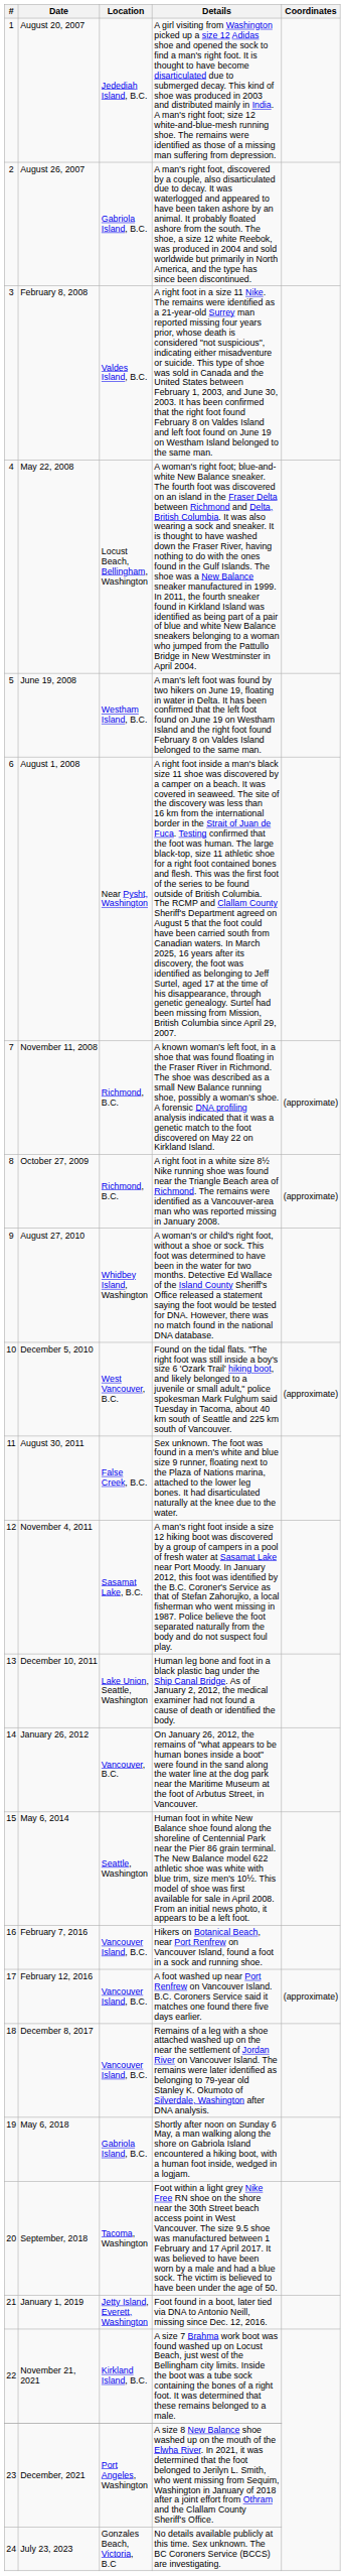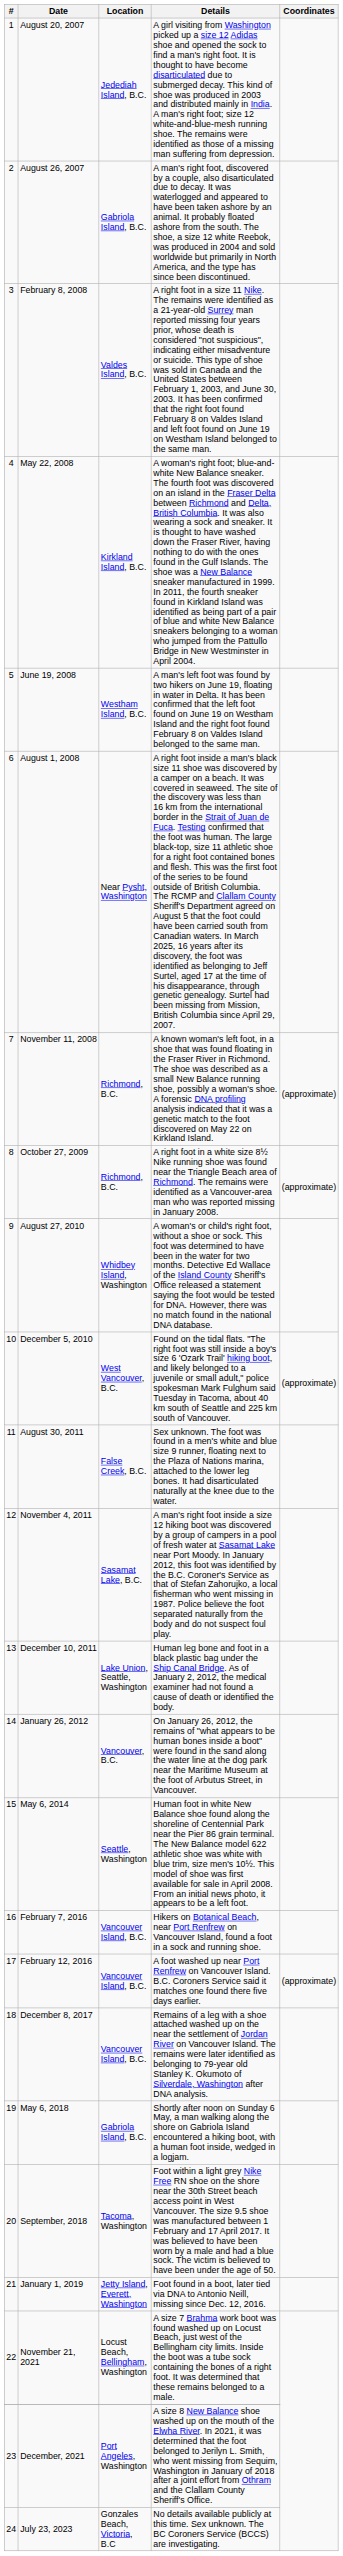 <table class="wikitable">
 <tr>
 <th>#</th>
 <th>Date</th>
 <th>Location</th>
 <th>Details</th>
 <th>Coordinates</th>
 </tr>
 <tr>
 <td align="center" valign="top">1</td>
 <td nowrap valign="top">August 20, 2007</td>
 <td><a href='#'>Jedediah Island</a>, B.C.</td>
 <td>A girl visiting from <a href='#'>Washington</a> picked up a <a href='#'>size 12</a> <a href='#'>Adidas</a> shoe and opened the sock to find a man's right foot. It is thought to have become <a href='#'>disarticulated</a> due to submerged decay. This kind of shoe was produced in 2003 and distributed mainly in <a href='#'>India</a>. A man's right foot; size 12 white-and-blue-mesh running shoe. The remains were identified as those of a missing man suffering from depression.</td>
 <td><br></td>
 </tr>
 <tr>
 <td align="center" valign="top">2</td>
 <td nowrap valign="top">August 26, 2007</td>
 <td><a href='#'>Gabriola Island</a>, B.C.</td>
 <td>A man's right foot, discovered by a couple, also disarticulated due to decay. It was waterlogged and appeared to have been taken ashore by an animal. It probably floated ashore from the south. The shoe, a size 12 white Reebok, was produced in 2004 and sold worldwide but primarily in North America, and the type has since been discontinued.</td>
 <td><br></td>
 </tr>
 <tr>
 <td align="center" valign="top">3</td>
 <td nowrap valign="top">February 8, 2008</td>
 <td><a href='#'>Valdes Island</a>, B.C.</td>
 <td>A right foot in a size 11 <a href='#'>Nike</a>. The remains were identified as a 21-year-old <a href='#'>Surrey</a> man reported missing four years prior, whose death is considered "not suspicious", indicating either misadventure or suicide. This type of shoe was sold in Canada and the United States between February 1, 2003, and June 30, 2003. It has been confirmed that the right foot found February 8 on Valdes Island and left foot found on June 19 on Westham Island belonged to the same man.</td>
 <td><br></td>
 </tr>
 <tr>
 <td align="center" valign="top">4</td>
 <td nowrap valign="top">May 22, 2008</td>
-<td>Locust Beach, <a href='#'>Bellingham</a>, Washington</td>
+<td><a href='#'>Kirkland Island</a>, B.C.</td>
 <td>A woman's right foot; blue-and-white New Balance sneaker. The fourth foot was discovered on an island in the <a href='#'>Fraser Delta</a> between <a href='#'>Richmond</a> and <a href='#'>Delta, British Columbia</a>. It was also wearing a sock and sneaker. It is thought to have washed down the Fraser River, having nothing to do with the ones found in the Gulf Islands. The shoe was a <a href='#'>New Balance</a> sneaker manufactured in 1999. In 2011, the fourth sneaker found in Kirkland Island was identified as being part of a pair of blue and white New Balance sneakers belonging to a woman who jumped from the Pattullo Bridge in New Westminster in April 2004.</td>
 <td><br></td>
 </tr>
 <tr>
 <td align="center" valign="top">5</td>
 <td nowrap valign="top">June 19, 2008</td>
 <td><a href='#'>Westham Island</a>, B.C.</td>
 <td>A man's left foot was found by two hikers on June 19, floating in water in Delta. It has been confirmed that the left foot found on June 19 on Westham Island and the right foot found February 8 on Valdes Island belonged to the same man.</td>
 <td><br></td>
 </tr>
 <tr>
 <td align="center" valign="top">6</td>
 <td nowrap valign="top">August 1, 2008</td>
 <td>Near <a href='#'>Pysht, Washington</a></td>
 <td>A right foot inside a man's black size 11 shoe was discovered by a camper on a beach. It was covered in seaweed. The site of the discovery was less than 16 km from the international border in the <a href='#'>Strait of Juan de Fuca</a>. <a href='#'>Testing</a> confirmed that the foot was human. The large black-top, size 11 athletic shoe for a right foot contained bones and flesh. This was the first foot of the series to be found outside of British Columbia. The RCMP and <a href='#'>Clallam County</a> Sheriff's Department agreed on August 5 that the foot could have been carried south from Canadian waters. In March 2025, 16 years after its discovery, the foot was identified as belonging to Jeff Surtel, aged 17  at the time of his disappearance, through genetic genealogy. Surtel had been missing from Mission, British Columbia since April 29, 2007.</td>
 <td><br></td>
 </tr>
 <tr>
 <td align="center" valign="top">7</td>
 <td nowrap valign="top">November 11, 2008</td>
 <td><a href='#'>Richmond</a>, B.C.</td>
 <td>A known woman's left foot, in a shoe that was found floating in the Fraser River in Richmond. The shoe was described as a small New Balance running shoe, possibly a woman's shoe. A forensic <a href='#'>DNA profiling</a> analysis indicated that it was a genetic match to the foot discovered on May 22 on Kirkland Island.</td>
 <td><br> (approximate)</td>
 </tr>
 <tr>
 <td align="center" valign="top">8</td>
 <td nowrap valign="top">October 27, 2009</td>
 <td><a href='#'>Richmond</a>, B.C.</td>
 <td>A right foot in a white size 8½ Nike running shoe was found near the Triangle Beach area of <a href='#'>Richmond</a>. The remains were identified as a Vancouver-area man who was reported missing in January 2008.</td>
 <td><br> (approximate)</td>
 </tr>
 <tr>
 <td align="center" valign="top">9</td>
 <td nowrap valign="top">August 27, 2010</td>
 <td><a href='#'>Whidbey Island</a>, Washington</td>
 <td>A woman's or child's right foot, without a shoe or sock. This foot was determined to have been in the water for two months. Detective Ed Wallace of the <a href='#'>Island County</a> Sheriff's Office released a statement saying the foot would be tested for DNA. However, there was no match found in the national DNA database.</td>
 <td><br></td>
 </tr>
 <tr>
 <td align="center" valign="top">10</td>
 <td nowrap valign="top">December 5, 2010</td>
 <td><a href='#'>West Vancouver</a>, B.C.</td>
 <td>Found on the tidal flats. "The right foot was still inside a boy's size 6 'Ozark Trail' <a href='#'>hiking boot</a>, and likely belonged to a juvenile or small adult," police spokesman Mark Fulghum said Tuesday in Tacoma, about 40 km south of Seattle and 225 km south of Vancouver.</td>
 <td><br> (approximate)</td>
 </tr>
 <tr>
 <td align="center" valign="top">11</td>
 <td nowrap valign="top">August 30, 2011</td>
 <td><a href='#'>False Creek</a>, B.C.</td>
 <td>Sex unknown. The foot was found in a men's white and blue size 9 runner, floating next to the Plaza of Nations marina, attached to the lower leg bones. It had disarticulated naturally at the knee due to the water.</td>
 <td><br></td>
 </tr>
 <tr>
 <td align="center" valign="top">12</td>
 <td nowrap valign="top">November 4, 2011</td>
 <td><a href='#'>Sasamat Lake</a>, B.C.</td>
 <td>A man's right foot inside a size 12 hiking boot was discovered by a group of campers in a pool of fresh water at <a href='#'>Sasamat Lake</a> near Port Moody. In January 2012, this foot was identified by the B.C. Coroner's Service as that of Stefan Zahorujko, a local fisherman who went missing in 1987. Police believe the foot separated naturally from the body and do not suspect foul play.</td>
 <td><br></td>
 </tr>
 <tr>
 <td align="center" valign="top">13</td>
 <td nowrap valign="top">December 10, 2011</td>
 <td><a href='#'>Lake Union</a>, Seattle, Washington</td>
 <td>Human leg bone and foot in a black plastic bag under the <a href='#'>Ship Canal Bridge</a>. As of January 2, 2012, the medical examiner had not found a cause of death or identified the body.</td>
 <td></td>
 </tr>
 <tr>
 <td align="center" valign="top">14</td>
 <td nowrap valign="top">January 26, 2012</td>
 <td><a href='#'>Vancouver</a>, B.C.</td>
 <td>On January 26, 2012, the remains of "what appears to be human bones inside a boot" were found in the sand along the water line at the dog park near the Maritime Museum at the foot of Arbutus Street, in Vancouver.</td>
 <td><br></td>
 </tr>
 <tr>
 <td align="center" valign="top">15</td>
 <td nowrap valign="top">May 6, 2014</td>
 <td><a href='#'>Seattle</a>, Washington</td>
 <td>Human foot in white New Balance shoe found along the shoreline of Centennial Park near the Pier 86 grain terminal. The New Balance model 622 athletic shoe was white with blue trim, size men's 10½. This model of shoe was first available for sale in April 2008. From an initial news photo, it appears to be a left foot.</td>
 <td></td>
 </tr>
 <tr>
 <td align="center" valign="top">16</td>
 <td nowrap valign="top">February 7, 2016</td>
 <td><a href='#'>Vancouver Island</a>, B.C.</td>
 <td>Hikers on <a href='#'>Botanical Beach</a>, near <a href='#'>Port Renfrew</a> on Vancouver Island, found a foot in a sock and running shoe.</td>
 <td><br></td>
 </tr>
 <tr>
 <td align="center" valign="top">17</td>
 <td nowrap valign="top">February 12, 2016</td>
 <td><a href='#'>Vancouver Island</a>, B.C.</td>
 <td>A foot washed up near <a href='#'>Port Renfrew</a> on Vancouver Island. B.C. Coroners Service said it matches one found there five days earlier.</td>
 <td> (approximate)</td>
 </tr>
 <tr>
 <td align="center" valign="top">18</td>
 <td nowrap valign="top">December 8, 2017</td>
 <td><a href='#'>Vancouver Island</a>, B.C.</td>
 <td>Remains of a leg with a shoe attached washed up on the near the settlement of <a href='#'>Jordan River</a> on Vancouver Island. The remains were later identified as belonging to 79-year old Stanley K. Okumoto of <a href='#'>Silverdale, Washington</a> after DNA analysis.</td>
 <td></td>
 </tr>
 <tr>
 <td align="center" valign="top">19</td>
 <td nowrap valign="top">May 6, 2018</td>
 <td><a href='#'>Gabriola Island</a>, B.C.</td>
 <td>Shortly after noon on Sunday 6 May, a man walking along the shore on Gabriola Island encountered a hiking boot, with a human foot inside, wedged in a logjam.</td>
 <td><br></td>
 </tr>
 <tr>
 <td>20</td>
 <td>September, 2018</td>
 <td><a href='#'>Tacoma</a>, Washington</td>
 <td>Foot within a light grey <a href='#'>Nike Free</a> RN shoe on the shore near the 30th Street beach access point in West Vancouver. The size 9.5 shoe was manufactured between 1 February and 17 April 2017. It was believed to have been worn by a male and had a blue sock. The victim is believed to have been under the age of 50.</td>
 <td></td>
 </tr>
 <tr>
 <td align="center" valign="top">21</td>
 <td nowrap="" valign="top">January 1, 2019</td>
 <td><a href='#'>Jetty Island</a>, <a href='#'>Everett, Washington</a></td>
 <td>Foot found in a boot, later tied via DNA to Antonio Neill, missing since Dec. 12, 2016.</td>
 <td></td>
 </tr>
 <tr>
 <td>22</td>
 <td>November 21, 2021</td>
-<td><a href='#'>Kirkland Island</a>, B.C.</td>
+<td>Locust Beach, <a href='#'>Bellingham</a>, Washington</td>
 <td>A size 7 <a href='#'>Brahma</a> work boot was found washed up on Locust Beach, just west of the Bellingham city limits. Inside the boot was a tube sock containing the bones of a right foot. It was determined that these remains belonged to a male. </td>
 </tr>
 <tr>
 </tr>
 <tr>
 <td>23</td>
 <td>December, 2021</td>
 <td><a href='#'>Port Angeles</a>, Washington</td>
 <td>A size 8 <a href='#'>New Balance</a> shoe washed up on the mouth of the <a href='#'>Elwha River</a>. In 2021, it was determined that the foot belonged to Jerilyn L. Smith, who went missing from Sequim, Washington in January of 2018 after a joint effort from <a href='#'>Othram</a> and the Clallam County Sheriff's Office.</td>
 </tr>
 <tr>
 <td>24</td>
 <td>July 23, 2023</td>
 <td>Gonzales Beach, <a href='#'>Victoria</a>, B.C</td>
 <td>No details available publicly at this time. Sex unknown. The BC Coroners Service (BCCS) are investigating.</td>
 </tr>
 </table>
